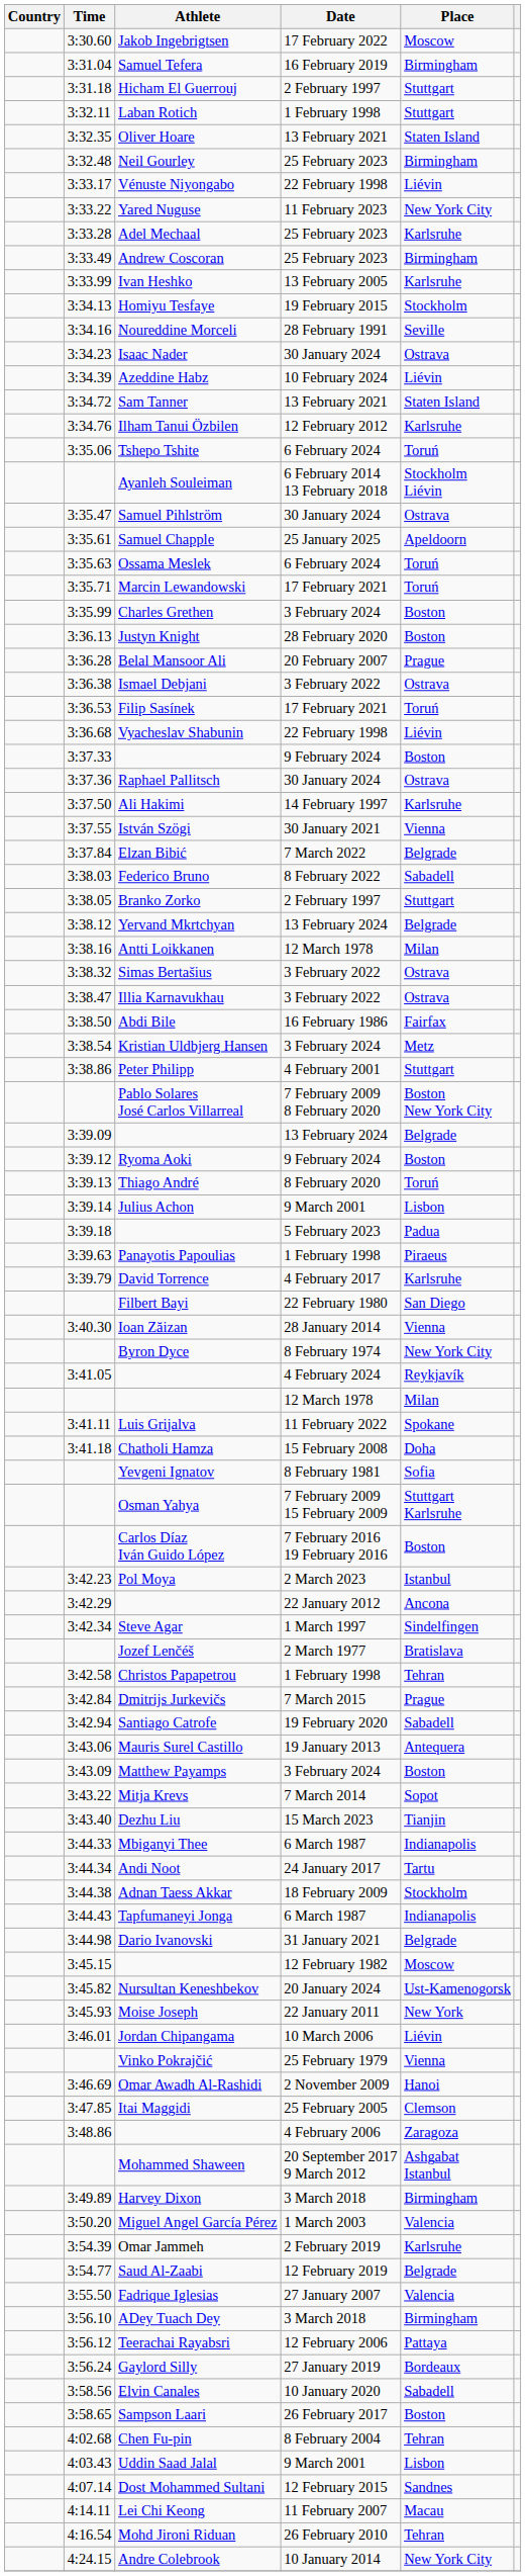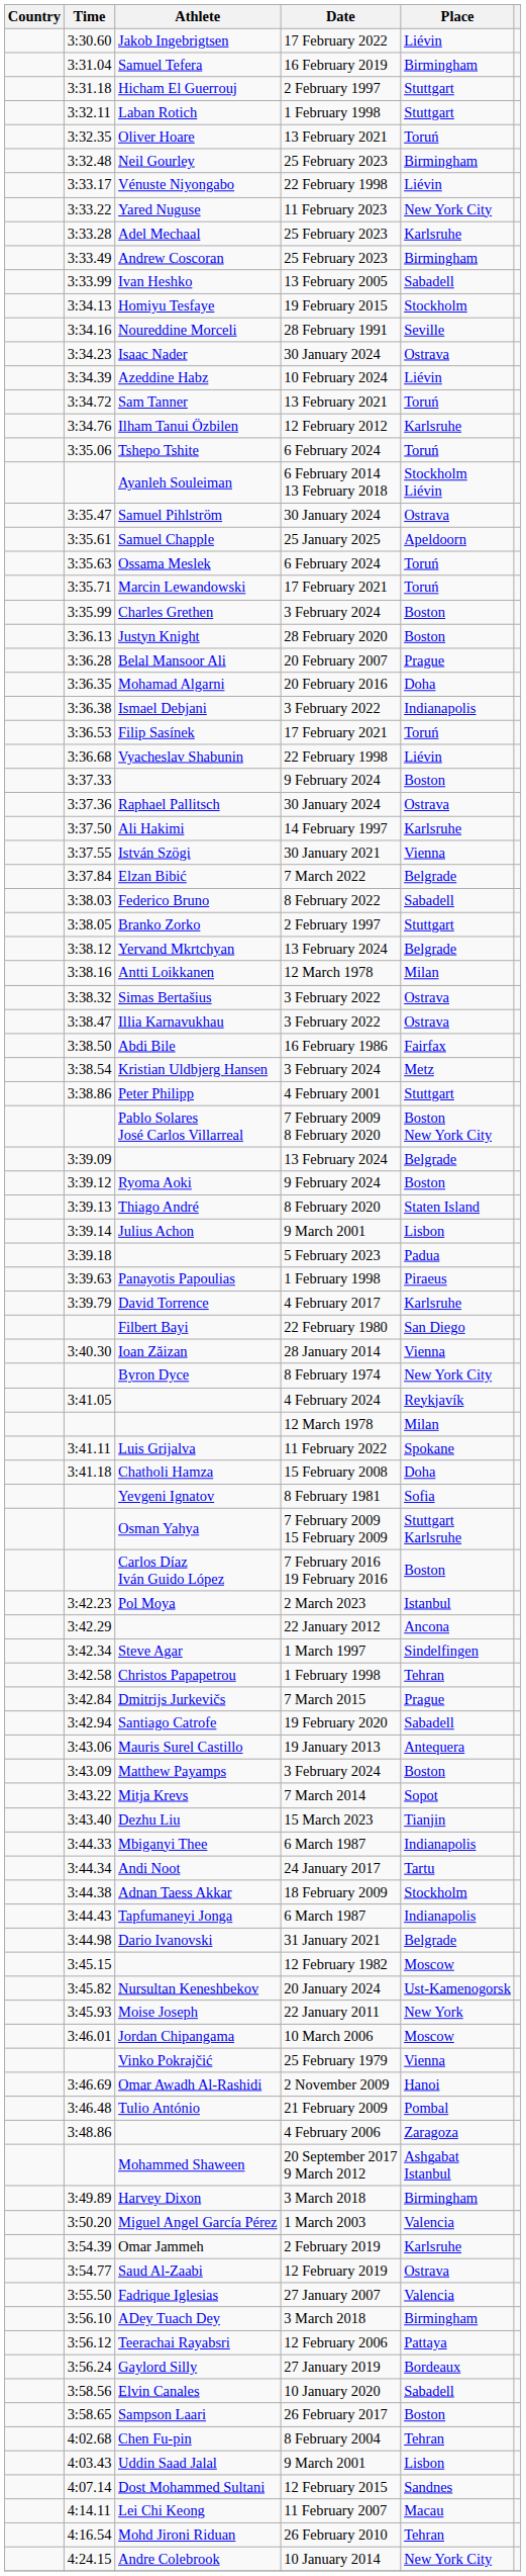 <table class="wikitable sortable defaultleft col4right static-row-numbers sticky-header" style="font-size:95%;">
 <tr>
 <th>Country</th>
 <th>Time</th>
 <th>Athlete</th>
 <th>Date</th>
 <th>Place</th>
 <th class="unsortable"></th>
 </tr>
 <tr>
 <td></td>
 <td>3:30.60</td>
 <td><a href='#'>Jakob Ingebrigtsen</a></td>
 <td>17 February 2022</td>
-<td><a href='#'>Moscow</a></td>
+<td><a href='#'>Liévin</a></td>
 <td></td>
 </tr>
 <tr>
 <td></td>
 <td>3:31.04</td>
 <td><a href='#'>Samuel Tefera</a></td>
 <td>16 February 2019</td>
 <td><a href='#'>Birmingham</a></td>
 <td></td>
 </tr>
 <tr>
 <td></td>
 <td>3:31.18</td>
 <td><a href='#'>Hicham El Guerrouj</a></td>
 <td>2 February 1997</td>
 <td><a href='#'>Stuttgart </a></td>
 <td></td>
 </tr>
 <tr>
 <td></td>
 <td>3:32.11</td>
 <td><a href='#'>Laban Rotich</a></td>
 <td>1 February 1998</td>
 <td><a href='#'>Stuttgart </a></td>
 <td></td>
 </tr>
 <tr>
 <td></td>
 <td>3:32.35</td>
 <td><a href='#'>Oliver Hoare</a></td>
 <td>13 February 2021</td>
-<td><a href='#'>Staten Island</a></td>
+<td><a href='#'>Toruń</a></td>
 <td></td>
 </tr>
 <tr>
 <td></td>
 <td>3:32.48</td>
 <td><a href='#'>Neil Gourley</a></td>
 <td>25 February 2023</td>
 <td><a href='#'>Birmingham</a></td>
 <td></td>
 </tr>
 <tr>
 <td></td>
 <td>3:33.17</td>
 <td><a href='#'>Vénuste Niyongabo</a></td>
 <td>22 February 1998</td>
 <td><a href='#'>Liévin</a></td>
 <td></td>
 </tr>
 <tr>
 <td></td>
 <td>3:33.22 </td>
 <td><a href='#'>Yared Nuguse</a></td>
 <td>11 February 2023</td>
 <td><a href='#'>New York City</a></td>
 <td></td>
 </tr>
 <tr>
 <td></td>
 <td>3:33.28</td>
 <td><a href='#'>Adel Mechaal</a></td>
 <td>25 February 2023</td>
 <td><a href='#'>Karlsruhe</a></td>
 <td></td>
 </tr>
 <tr>
 <td></td>
 <td>3:33.49</td>
 <td><a href='#'>Andrew Coscoran</a></td>
 <td>25 February 2023</td>
 <td><a href='#'>Birmingham</a></td>
 <td></td>
 </tr>
 <tr>
 <td></td>
 <td>3:33.99</td>
 <td><a href='#'>Ivan Heshko</a></td>
 <td>13 February 2005</td>
-<td><a href='#'>Karlsruhe</a></td>
+<td><a href='#'>Sabadell</a></td>
 <td></td>
 </tr>
 <tr>
 <td></td>
 <td>3:34.13</td>
 <td><a href='#'>Homiyu Tesfaye</a></td>
 <td>19 February 2015</td>
 <td><a href='#'>Stockholm</a></td>
 <td></td>
 </tr>
 <tr>
 <td></td>
 <td>3:34.16</td>
 <td><a href='#'>Noureddine Morceli</a></td>
 <td>28 February 1991</td>
 <td><a href='#'>Seville</a></td>
 <td></td>
 </tr>
 <tr>
 <td></td>
 <td>3:34.23</td>
 <td><a href='#'>Isaac Nader</a></td>
 <td>30 January 2024</td>
 <td><a href='#'>Ostrava</a></td>
 <td></td>
 </tr>
 <tr>
 <td></td>
 <td>3:34.39</td>
 <td><a href='#'>Azeddine Habz</a></td>
 <td>10 February 2024</td>
 <td><a href='#'>Liévin</a></td>
 <td></td>
 </tr>
 <tr>
 <td></td>
 <td>3:34.72</td>
 <td><a href='#'>Sam Tanner</a></td>
 <td>13 February 2021</td>
-<td><a href='#'>Staten Island</a></td>
+<td><a href='#'>Toruń</a></td>
 <td></td>
 </tr>
 <tr>
 <td></td>
 <td>3:34.76</td>
 <td><a href='#'>Ilham Tanui Özbilen</a></td>
 <td>12 February 2012</td>
 <td><a href='#'>Karlsruhe</a></td>
 <td></td>
 </tr>
 <tr>
 <td></td>
 <td>3:35.06</td>
 <td><a href='#'>Tshepo Tshite</a></td>
 <td>6 February 2024</td>
 <td><a href='#'>Toruń</a></td>
 <td></td>
 </tr>
 <tr>
 <td></td>
 <td></td>
 <td><a href='#'>Ayanleh Souleiman</a></td>
 <td data-sort-value="6 February 2014">6 February 2014<br>13 February 2018</td>
 <td><a href='#'>Stockholm</a><br><a href='#'>Liévin</a></td>
 <td></td>
 </tr>
 <tr>
 <td></td>
 <td>3:35.47</td>
 <td><a href='#'>Samuel Pihlström</a></td>
 <td>30 January 2024</td>
 <td><a href='#'>Ostrava</a></td>
 <td></td>
 </tr>
 <tr>
 <td></td>
 <td>3:35.61</td>
 <td><a href='#'>Samuel Chapple</a></td>
 <td>25 January 2025</td>
 <td><a href='#'>Apeldoorn</a></td>
 <td></td>
 </tr>
 <tr>
 <td></td>
 <td>3:35.63</td>
 <td><a href='#'>Ossama Meslek</a></td>
 <td>6 February 2024</td>
 <td><a href='#'>Toruń</a></td>
 <td></td>
 </tr>
 <tr>
 <td></td>
 <td>3:35.71</td>
 <td><a href='#'>Marcin Lewandowski</a></td>
 <td>17 February 2021</td>
 <td><a href='#'>Toruń</a></td>
 <td></td>
 </tr>
 <tr>
 <td></td>
 <td>3:35.99</td>
 <td><a href='#'>Charles Grethen</a></td>
 <td>3 February 2024</td>
 <td><a href='#'>Boston</a></td>
 <td></td>
 </tr>
 <tr>
 <td></td>
 <td>3:36.13</td>
 <td><a href='#'>Justyn Knight</a></td>
 <td>28 February 2020</td>
 <td><a href='#'>Boston</a></td>
 <td></td>
 </tr>
 <tr>
 <td></td>
 <td>3:36.28</td>
 <td><a href='#'>Belal Mansoor Ali</a></td>
 <td>20 February 2007</td>
 <td><a href='#'>Prague</a></td>
 <td></td>
 </tr>
 <tr>
 <td></td>
+<td>3:36.35</td>
+<td><a href='#'>Mohamad Algarni</a></td>
+<td>20 February 2016</td>
+<td><a href='#'>Doha </a></td>
+<td></td>
+</tr>
+<tr>
+<td></td>
 <td>3:36.38</td>
 <td><a href='#'>Ismael Debjani</a></td>
 <td>3 February 2022</td>
-<td><a href='#'>Ostrava</a></td>
+<td><a href='#'>Indianapolis</a></td>
 <td></td>
 </tr>
 <tr>
 <td></td>
 <td>3:36.53</td>
 <td><a href='#'>Filip Sasínek</a></td>
 <td>17 February 2021</td>
 <td><a href='#'>Toruń</a></td>
 <td></td>
 </tr>
 <tr>
 <td></td>
 <td>3:36.68</td>
 <td><a href='#'>Vyacheslav Shabunin</a></td>
 <td>22 February 1998</td>
 <td><a href='#'>Liévin</a></td>
 <td></td>
 </tr>
 <tr>
 <td></td>
 <td>3:37.33</td>
 <td></td>
 <td>9 February 2024</td>
 <td><a href='#'>Boston</a></td>
 <td></td>
 </tr>
 <tr>
 <td></td>
 <td>3:37.36</td>
 <td><a href='#'>Raphael Pallitsch</a></td>
 <td>30 January 2024</td>
 <td><a href='#'>Ostrava</a></td>
 <td></td>
 </tr>
 <tr>
 <td></td>
 <td>3:37.50</td>
 <td><a href='#'>Ali Hakimi</a></td>
 <td>14 February 1997</td>
 <td><a href='#'>Karlsruhe</a></td>
 <td></td>
 </tr>
 <tr>
 <td></td>
 <td>3:37.55</td>
 <td><a href='#'>István Szögi</a></td>
 <td>30 January 2021</td>
 <td><a href='#'>Vienna</a></td>
 <td></td>
 </tr>
 <tr>
 <td></td>
 <td>3:37.84</td>
 <td><a href='#'>Elzan Bibić</a></td>
 <td>7 March 2022</td>
 <td><a href='#'>Belgrade</a></td>
 <td></td>
 </tr>
 <tr>
 <td></td>
 <td>3:38.03</td>
 <td><a href='#'>Federico Bruno</a></td>
 <td>8 February 2022</td>
 <td><a href='#'>Sabadell</a></td>
 <td></td>
 </tr>
 <tr>
 <td></td>
 <td>3:38.05</td>
 <td><a href='#'>Branko Zorko</a></td>
 <td>2 February 1997</td>
 <td><a href='#'>Stuttgart </a></td>
 <td></td>
 </tr>
 <tr>
 <td></td>
 <td>3:38.12</td>
 <td><a href='#'>Yervand Mkrtchyan</a></td>
 <td>13 February 2024</td>
 <td><a href='#'>Belgrade</a></td>
 <td></td>
 </tr>
 <tr>
 <td></td>
 <td>3:38.16</td>
 <td><a href='#'>Antti Loikkanen</a></td>
 <td>12 March 1978</td>
 <td><a href='#'>Milan</a></td>
 <td></td>
 </tr>
 <tr>
 <td></td>
 <td>3:38.32</td>
 <td><a href='#'>Simas Bertašius</a></td>
 <td>3 February 2022</td>
 <td><a href='#'>Ostrava</a></td>
 <td></td>
 </tr>
 <tr>
 <td></td>
 <td>3:38.47</td>
 <td><a href='#'>Illia Karnavukhau</a></td>
 <td>3 February 2022</td>
 <td><a href='#'>Ostrava</a></td>
 <td></td>
 </tr>
 <tr>
 <td></td>
 <td>3:38.50</td>
 <td><a href='#'>Abdi Bile</a></td>
 <td>16 February 1986</td>
 <td><a href='#'>Fairfax</a></td>
 <td></td>
 </tr>
 <tr>
 <td></td>
 <td>3:38.54</td>
 <td><a href='#'>Kristian Uldbjerg Hansen</a></td>
 <td>3 February 2024</td>
 <td><a href='#'>Metz</a></td>
 <td></td>
 </tr>
 <tr>
 <td></td>
 <td>3:38.86</td>
 <td><a href='#'>Peter Philipp</a></td>
 <td>4 February 2001</td>
 <td><a href='#'>Stuttgart </a></td>
 <td></td>
 </tr>
 <tr>
 <td></td>
 <td></td>
 <td><a href='#'>Pablo Solares</a> <br> <a href='#'>José Carlos Villarreal</a></td>
 <td data-sort-value="7 February 2009">7 February 2009 <br> 8 February 2020</td>
 <td><a href='#'>Boston</a> <br> <a href='#'>New York City</a></td>
 <td> <br> </td>
 </tr>
 <tr>
 <td></td>
 <td>3:39.09</td>
 <td></td>
 <td>13 February 2024</td>
 <td><a href='#'>Belgrade</a></td>
 <td></td>
 </tr>
 <tr>
 <td></td>
 <td>3:39.12</td>
 <td><a href='#'>Ryoma Aoki</a></td>
 <td>9 February 2024</td>
 <td><a href='#'>Boston</a></td>
 <td></td>
 </tr>
 <tr>
 <td></td>
 <td>3:39.13</td>
 <td><a href='#'>Thiago André</a></td>
 <td>8 February 2020</td>
-<td><a href='#'>Toruń</a></td>
+<td><a href='#'>Staten Island</a></td>
 <td></td>
 </tr>
 <tr>
 <td></td>
 <td>3:39.14</td>
 <td><a href='#'>Julius Achon</a></td>
 <td>9 March 2001</td>
 <td><a href='#'>Lisbon</a></td>
 <td></td>
 </tr>
 <tr>
 <td></td>
 <td>3:39.18</td>
 <td></td>
 <td>5 February 2023</td>
 <td><a href='#'>Padua</a></td>
 <td></td>
 </tr>
 <tr>
 <td></td>
 <td>3:39.63</td>
 <td><a href='#'>Panayotis Papoulias</a></td>
 <td>1 February 1998</td>
 <td><a href='#'>Piraeus</a></td>
 <td></td>
 </tr>
 <tr>
 <td></td>
 <td>3:39.79</td>
 <td><a href='#'>David Torrence</a></td>
 <td>4 February 2017</td>
 <td><a href='#'>Karlsruhe</a></td>
 <td></td>
 </tr>
 <tr>
 <td></td>
 <td></td>
 <td><a href='#'>Filbert Bayi</a></td>
 <td>22 February 1980</td>
 <td><a href='#'>San Diego</a></td>
 <td></td>
 </tr>
 <tr>
 <td></td>
 <td>3:40.30</td>
 <td><a href='#'>Ioan Zăizan</a></td>
 <td>28 January 2014</td>
 <td><a href='#'>Vienna</a></td>
 <td></td>
 </tr>
 <tr>
 <td></td>
 <td></td>
 <td><a href='#'>Byron Dyce</a></td>
 <td>8 February 1974</td>
 <td><a href='#'>New York City</a></td>
 <td></td>
 </tr>
 <tr>
 <td></td>
 <td>3:41.05</td>
 <td></td>
 <td>4 February 2024</td>
 <td><a href='#'>Reykjavík</a></td>
 <td></td>
 </tr>
 <tr>
 <td></td>
 <td></td>
 <td></td>
 <td>12 March 1978</td>
 <td><a href='#'>Milan</a></td>
 <td></td>
 </tr>
 <tr>
 <td></td>
 <td>3:41.11</td>
 <td><a href='#'>Luis Grijalva</a></td>
 <td>11 February 2022</td>
 <td><a href='#'>Spokane</a></td>
 <td></td>
 </tr>
 <tr>
 <td></td>
 <td>3:41.18</td>
 <td><a href='#'>Chatholi Hamza</a></td>
 <td>15 February 2008</td>
 <td><a href='#'>Doha </a></td>
 <td></td>
 </tr>
 <tr>
 <td></td>
 <td></td>
 <td><a href='#'>Yevgeni Ignatov</a></td>
 <td>8 February 1981</td>
 <td><a href='#'>Sofia</a></td>
 <td></td>
 </tr>
 <tr>
 <td></td>
 <td></td>
 <td><a href='#'>Osman Yahya</a></td>
 <td data-sort-value ="7 February 2009">7 February 2009 <br> 15 February 2009</td>
 <td><a href='#'>Stuttgart</a> <br> <a href='#'>Karlsruhe</a></td>
 <td></td>
 </tr>
 <tr>
 <td></td>
 <td></td>
 <td><a href='#'>Carlos Díaz</a> <br> <a href='#'>Iván Guido López</a></td>
 <td data-sort-value ="7 February 2016">7 February 2016 <br> 19 February 2016</td>
 <td><a href='#'>Boston</a></td>
 <td> <br> </td>
 </tr>
 <tr>
 <td></td>
 <td>3:42.23</td>
 <td><a href='#'>Pol Moya</a></td>
 <td>2 March 2023</td>
 <td><a href='#'>Istanbul</a></td>
 <td></td>
 </tr>
 <tr>
 <td></td>
 <td>3:42.29</td>
 <td></td>
 <td>22 January 2012</td>
 <td><a href='#'>Ancona</a></td>
 <td></td>
 </tr>
 <tr>
 <td></td>
 <td>3:42.34</td>
 <td><a href='#'>Steve Agar</a></td>
 <td>1 March 1997</td>
 <td><a href='#'>Sindelfingen</a></td>
 <td></td>
 </tr>
 <tr>
 <td></td>
-<td></td>
-<td><a href='#'>Jozef Lenčéš</a></td>
-<td>2 March 1977</td>
-<td><a href='#'>Bratislava</a></td>
-<td></td>
-</tr>
-<tr>
-<td></td>
 <td>3:42.58</td>
 <td><a href='#'>Christos Papapetrou</a></td>
 <td>1 February 1998</td>
 <td><a href='#'>Tehran</a></td>
 <td></td>
 </tr>
 <tr>
 <td></td>
 <td>3:42.84</td>
 <td><a href='#'>Dmitrijs Jurkevičs</a></td>
 <td>7 March 2015</td>
 <td><a href='#'>Prague</a></td>
 <td></td>
 </tr>
 <tr>
 <td></td>
 <td>3:42.94</td>
 <td><a href='#'>Santiago Catrofe</a></td>
 <td>19 February 2020</td>
 <td><a href='#'>Sabadell</a></td>
 <td></td>
 </tr>
 <tr>
 <td></td>
 <td>3:43.06</td>
 <td><a href='#'>Mauris Surel Castillo</a></td>
 <td>19 January 2013</td>
 <td><a href='#'>Antequera</a></td>
 <td></td>
 </tr>
 <tr>
 <td></td>
 <td>3:43.09</td>
 <td><a href='#'>Matthew Payamps</a></td>
 <td>3 February 2024</td>
 <td><a href='#'>Boston</a></td>
 <td></td>
 </tr>
 <tr>
 <td></td>
 <td>3:43.22</td>
 <td><a href='#'>Mitja Krevs</a></td>
 <td>7 March 2014</td>
 <td><a href='#'>Sopot</a></td>
 <td></td>
 </tr>
 <tr>
 <td></td>
 <td>3:43.40</td>
 <td><a href='#'>Dezhu Liu</a></td>
 <td>15 March 2023</td>
 <td><a href='#'>Tianjin</a></td>
 <td></td>
 </tr>
 <tr>
 <td></td>
 <td>3:44.33</td>
 <td><a href='#'>Mbiganyi Thee</a></td>
 <td>6 March 1987</td>
 <td><a href='#'>Indianapolis</a></td>
 <td></td>
 </tr>
 <tr>
 <td></td>
 <td>3:44.34</td>
 <td><a href='#'>Andi Noot</a></td>
 <td>24 January 2017</td>
 <td><a href='#'>Tartu</a></td>
 <td></td>
 </tr>
 <tr>
 <td></td>
 <td>3:44.38</td>
 <td><a href='#'>Adnan Taess Akkar</a></td>
 <td>18 February 2009</td>
 <td><a href='#'>Stockholm</a></td>
 <td></td>
 </tr>
 <tr>
 <td></td>
 <td>3:44.43</td>
 <td><a href='#'>Tapfumaneyi Jonga</a></td>
 <td>6 March 1987</td>
 <td><a href='#'>Indianapolis</a></td>
 <td></td>
 </tr>
 <tr>
 <td></td>
 <td>3:44.98</td>
 <td><a href='#'>Dario Ivanovski</a></td>
 <td>31 January 2021</td>
 <td><a href='#'>Belgrade</a></td>
 <td></td>
 </tr>
 <tr>
 <td></td>
 <td>3:45.15</td>
 <td></td>
 <td>12 February 1982</td>
 <td><a href='#'>Moscow</a></td>
 <td></td>
 </tr>
 <tr>
 <td></td>
 <td>3:45.82</td>
 <td><a href='#'>Nursultan Keneshbekov</a></td>
 <td>20 January 2024</td>
 <td><a href='#'>Ust-Kamenogorsk</a></td>
 <td></td>
 </tr>
 <tr>
 <td></td>
 <td>3:45.93</td>
 <td><a href='#'>Moise Joseph</a></td>
 <td>22 January 2011</td>
 <td><a href='#'>New York</a></td>
 <td></td>
 </tr>
 <tr>
 <td></td>
 <td>3:46.01</td>
 <td><a href='#'>Jordan Chipangama</a></td>
 <td>10 March 2006</td>
-<td><a href='#'>Liévin</a></td>
+<td><a href='#'>Moscow</a></td>
 <td></td>
 </tr>
 <tr>
 <td></td>
 <td></td>
 <td><a href='#'>Vinko Pokrajčić</a></td>
 <td>25 February 1979</td>
 <td><a href='#'>Vienna</a></td>
 <td></td>
 </tr>
 <tr>
 <td></td>
 <td>3:46.69</td>
 <td><a href='#'>Omar Awadh Al-Rashidi</a></td>
 <td>2 November 2009</td>
 <td><a href='#'>Hanoi</a></td>
 <td></td>
 </tr>
 <tr>
 <td></td>
-<td>3:47.85</td>
-<td><a href='#'>Itai Maggidi</a></td>
-<td>25 February 2005</td>
-<td><a href='#'>Clemson</a></td>
+<td>3:46.48</td>
+<td><a href='#'>Tulio António</a></td>
+<td>21 February 2009</td>
+<td><a href='#'>Pombal</a></td>
 <td></td>
 </tr>
 <tr>
 <td></td>
 <td>3:48.86</td>
 <td></td>
 <td>4 February 2006</td>
 <td><a href='#'>Zaragoza</a></td>
 <td></td>
 </tr>
 <tr>
 <td></td>
 <td></td>
 <td><a href='#'>Mohammed Shaween</a></td>
 <td data-sort-value="20 September 2017">20 September 2017 <br> 9 March 2012</td>
 <td><a href='#'>Ashgabat</a> <br> <a href='#'>Istanbul</a></td>
 <td></td>
 </tr>
 <tr>
 <td></td>
 <td>3:49.89</td>
 <td><a href='#'>Harvey Dixon</a></td>
 <td>3 March 2018</td>
 <td><a href='#'>Birmingham</a></td>
 <td></td>
 </tr>
 <tr>
 <td></td>
 <td>3:50.20</td>
 <td><a href='#'>Miguel Angel García Pérez</a></td>
 <td>1 March 2003</td>
 <td><a href='#'>Valencia</a></td>
 <td></td>
 </tr>
 <tr>
 <td></td>
 <td>3:54.39</td>
 <td>Omar Jammeh</td>
 <td>2 February 2019</td>
 <td><a href='#'>Karlsruhe</a></td>
 <td></td>
 </tr>
 <tr>
 <td></td>
 <td>3:54.77</td>
 <td><a href='#'>Saud Al-Zaabi</a></td>
 <td>12 February 2019</td>
-<td><a href='#'>Belgrade</a></td>
+<td><a href='#'>Ostrava</a></td>
 <td></td>
 </tr>
 <tr>
 <td></td>
 <td>3:55.50</td>
 <td><a href='#'>Fadrique Iglesias</a></td>
 <td>27 January 2007</td>
 <td><a href='#'>Valencia</a></td>
 <td></td>
 </tr>
 <tr>
 <td></td>
 <td>3:56.10</td>
 <td><a href='#'>ADey Tuach Dey</a></td>
 <td>3 March 2018</td>
 <td><a href='#'>Birmingham</a></td>
 <td></td>
 </tr>
 <tr>
 <td></td>
 <td>3:56.12</td>
 <td><a href='#'>Teerachai Rayabsri</a></td>
 <td>12 February 2006</td>
 <td><a href='#'>Pattaya</a></td>
 <td></td>
 </tr>
 <tr>
 <td></td>
 <td>3:56.24</td>
 <td><a href='#'>Gaylord Silly</a></td>
 <td>27 January 2019</td>
 <td><a href='#'>Bordeaux</a></td>
 <td></td>
 </tr>
 <tr>
 <td></td>
 <td>3:58.56</td>
 <td><a href='#'>Elvin Canales</a></td>
 <td>10 January 2020</td>
 <td><a href='#'>Sabadell</a></td>
 <td></td>
 </tr>
 <tr>
 <td></td>
 <td>3:58.65 </td>
 <td><a href='#'>Sampson Laari</a></td>
 <td>26 February 2017</td>
 <td><a href='#'>Boston</a></td>
 <td></td>
 </tr>
 <tr>
 <td></td>
 <td>4:02.68</td>
 <td><a href='#'>Chen Fu-pin</a></td>
 <td>8 February 2004</td>
 <td><a href='#'>Tehran</a></td>
 <td></td>
 </tr>
 <tr>
 <td></td>
 <td>4:03.43</td>
 <td><a href='#'>Uddin Saad Jalal</a></td>
 <td>9 March 2001</td>
 <td><a href='#'>Lisbon</a></td>
 <td></td>
 </tr>
 <tr>
 <td></td>
 <td>4:07.14</td>
 <td><a href='#'>Dost Mohammed Sultani</a></td>
 <td>12 February 2015</td>
 <td><a href='#'>Sandnes</a></td>
 <td></td>
 </tr>
 <tr>
 <td></td>
 <td>4:14.11</td>
 <td><a href='#'>Lei Chi Keong</a></td>
 <td>11 February 2007</td>
 <td><a href='#'>Macau</a></td>
 <td></td>
 </tr>
 <tr>
 <td></td>
 <td>4:16.54</td>
 <td><a href='#'>Mohd Jironi Riduan</a></td>
 <td>26 February 2010</td>
 <td><a href='#'>Tehran</a></td>
 <td></td>
 </tr>
 <tr>
 <td></td>
 <td>4:24.15 </td>
 <td><a href='#'>Andre Colebrook</a></td>
 <td>10 January 2014</td>
 <td><a href='#'>New York City</a></td>
 <td></td>
 </tr>
 <tr>
 </tr>
 </table>
